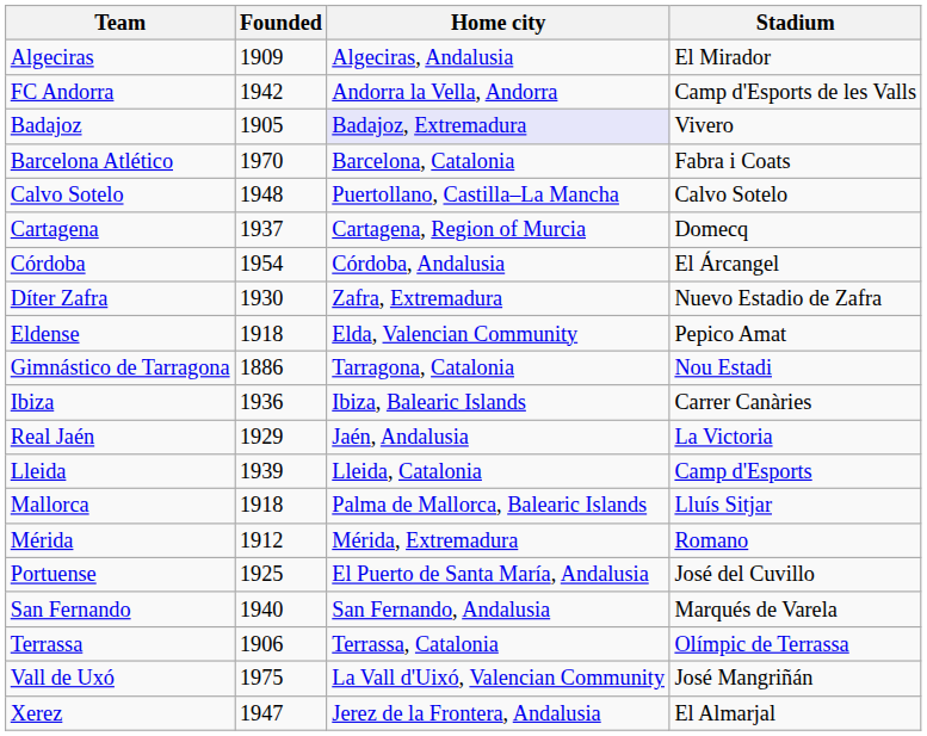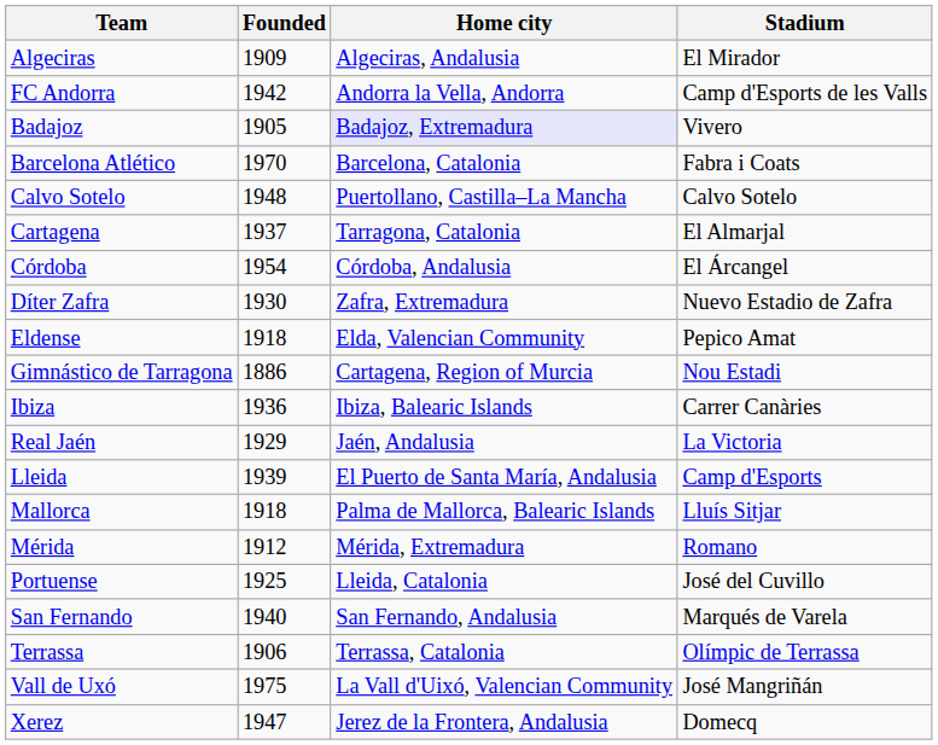 <table class="wikitable sortable">
 <tr>
 <th>Team</th>
 <th>Founded</th>
 <th>Home city</th>
 <th>Stadium</th>
 </tr>
 <tr>
 <td><a href='#'>Algeciras</a></td>
 <td>1909</td>
 <td><a href='#'>Algeciras</a>, <a href='#'>Andalusia</a></td>
 <td>El Mirador</td>
 </tr>
 <tr>
 <td><a href='#'>FC Andorra</a></td>
 <td>1942</td>
 <td><a href='#'>Andorra la Vella</a>, <a href='#'>Andorra</a></td>
 <td>Camp d'Esports de les Valls</td>
 </tr>
 <tr>
 <td><a href='#'>Badajoz</a></td>
 <td>1905</td>
 <td style="background: lavender;"><a href='#'>Badajoz</a>, <a href='#'>Extremadura</a></td>
 <td>Vivero</td>
 </tr>
 <tr>
 <td><a href='#'>Barcelona Atlético</a></td>
 <td>1970</td>
 <td><a href='#'>Barcelona</a>, <a href='#'>Catalonia</a></td>
 <td>Fabra i Coats</td>
 </tr>
 <tr>
 <td><a href='#'>Calvo Sotelo</a></td>
 <td>1948</td>
 <td><a href='#'>Puertollano</a>, <a href='#'>Castilla–La Mancha</a></td>
 <td>Calvo Sotelo</td>
 </tr>
 <tr>
 <td><a href='#'>Cartagena</a></td>
 <td>1937</td>
-<td><a href='#'>Cartagena</a>, <a href='#'>Region of Murcia</a></td>
-<td>Domecq</td>
+<td><a href='#'>Tarragona</a>, <a href='#'>Catalonia</a></td>
+<td>El Almarjal</td>
 </tr>
 <tr>
 <td><a href='#'>Córdoba</a></td>
 <td>1954</td>
 <td><a href='#'>Córdoba</a>, <a href='#'>Andalusia</a></td>
 <td>El Árcangel</td>
 </tr>
 <tr>
 <td><a href='#'>Díter Zafra</a></td>
 <td>1930</td>
 <td><a href='#'>Zafra</a>, <a href='#'>Extremadura</a></td>
 <td>Nuevo Estadio de Zafra</td>
 </tr>
 <tr>
 <td><a href='#'>Eldense</a></td>
 <td>1918</td>
 <td><a href='#'>Elda</a>, <a href='#'>Valencian Community</a></td>
 <td>Pepico Amat</td>
 </tr>
 <tr>
 <td><a href='#'>Gimnástico de Tarragona</a></td>
 <td>1886</td>
-<td><a href='#'>Tarragona</a>, <a href='#'>Catalonia</a></td>
+<td><a href='#'>Cartagena</a>, <a href='#'>Region of Murcia</a></td>
 <td><a href='#'>Nou Estadi</a></td>
 </tr>
 <tr>
 <td><a href='#'>Ibiza</a></td>
 <td>1936</td>
 <td><a href='#'>Ibiza</a>, <a href='#'>Balearic Islands</a></td>
 <td>Carrer Canàries</td>
 </tr>
 <tr>
 <td><a href='#'>Real Jaén</a></td>
 <td>1929</td>
 <td><a href='#'>Jaén</a>, <a href='#'>Andalusia</a></td>
 <td><a href='#'>La Victoria</a></td>
 </tr>
 <tr>
 <td><a href='#'>Lleida</a></td>
 <td>1939</td>
-<td><a href='#'>Lleida</a>, <a href='#'>Catalonia</a></td>
+<td><a href='#'>El Puerto de Santa María</a>, <a href='#'>Andalusia</a></td>
 <td><a href='#'>Camp d'Esports</a></td>
 </tr>
 <tr>
 <td><a href='#'>Mallorca</a></td>
 <td>1918</td>
 <td><a href='#'>Palma de Mallorca</a>, <a href='#'>Balearic Islands</a></td>
 <td><a href='#'>Lluís Sitjar</a></td>
 </tr>
 <tr>
 <td><a href='#'>Mérida</a></td>
 <td>1912</td>
 <td><a href='#'>Mérida</a>, <a href='#'>Extremadura</a></td>
 <td><a href='#'>Romano</a></td>
 </tr>
 <tr>
 <td><a href='#'>Portuense</a></td>
 <td>1925</td>
-<td><a href='#'>El Puerto de Santa María</a>, <a href='#'>Andalusia</a></td>
+<td><a href='#'>Lleida</a>, <a href='#'>Catalonia</a></td>
 <td>José del Cuvillo</td>
 </tr>
 <tr>
 <td><a href='#'>San Fernando</a></td>
 <td>1940</td>
 <td><a href='#'>San Fernando</a>, <a href='#'>Andalusia</a></td>
 <td>Marqués de Varela</td>
 </tr>
 <tr>
 <td><a href='#'>Terrassa</a></td>
 <td>1906</td>
 <td><a href='#'>Terrassa</a>, <a href='#'>Catalonia</a></td>
 <td><a href='#'>Olímpic de Terrassa</a></td>
 </tr>
 <tr>
 <td><a href='#'>Vall de Uxó</a></td>
 <td>1975</td>
 <td><a href='#'>La Vall d'Uixó</a>, <a href='#'>Valencian Community</a></td>
 <td>José Mangriñán</td>
 </tr>
 <tr>
 <td><a href='#'>Xerez</a></td>
 <td>1947</td>
 <td><a href='#'>Jerez de la Frontera</a>, <a href='#'>Andalusia</a></td>
-<td>El Almarjal</td>
+<td>Domecq</td>
 </tr>
 </table>
